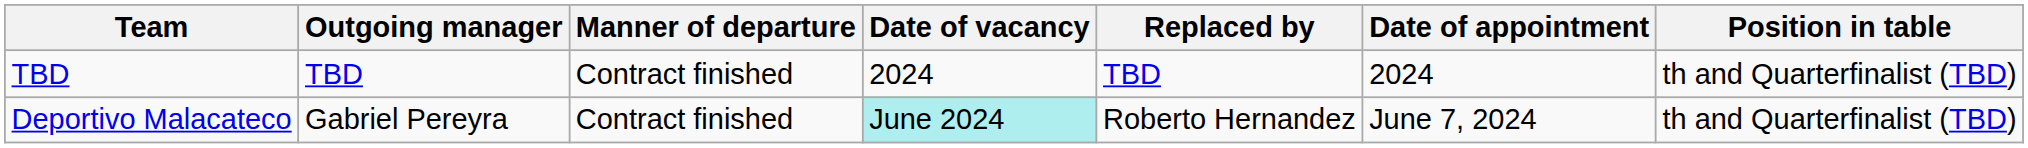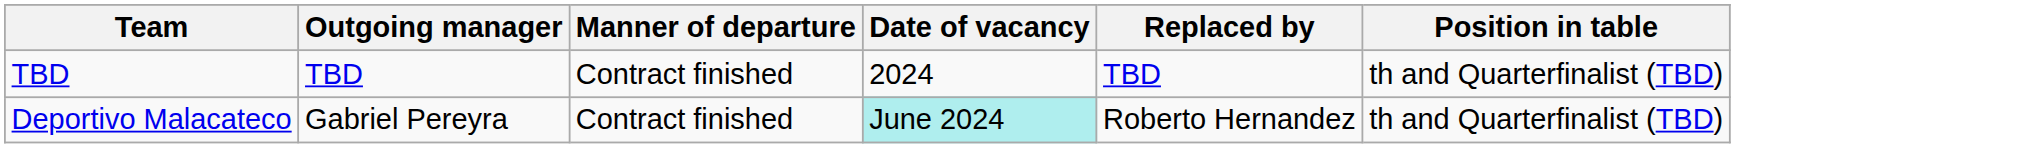 <table class="wikitable">
 <tr>
 <th>Team</th>
 <th>Outgoing manager</th>
 <th>Manner of departure</th>
 <th>Date of vacancy</th>
 <th>Replaced by</th>
-<th>Date of appointment</th>
 <th>Position in table</th>
 </tr>
 <tr>
 <td><a href='#'>TBD</a></td>
 <td> <a href='#'>TBD</a></td>
 <td>Contract finished</td>
 <td>2024</td>
 <td>  <a href='#'>TBD</a></td>
-<td>2024</td>
 <td>th and Quarterfinalist (<a href='#'>TBD</a>)</td>
 </tr>
 <tr>
 <td><a href='#'>Deportivo Malacateco</a></td>
 <td> Gabriel Pereyra</td>
 <td>Contract finished</td>
 <td style="background: paleturquoise;">June 2024</td>
 <td> Roberto Hernandez </td>
-<td>June 7, 2024</td>
 <td>th and Quarterfinalist (<a href='#'>TBD</a>)</td>
 </tr>
 </table>
